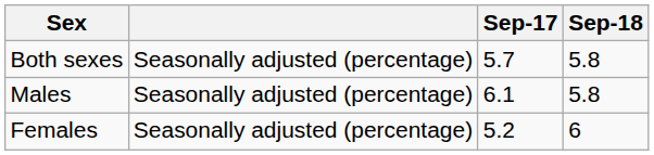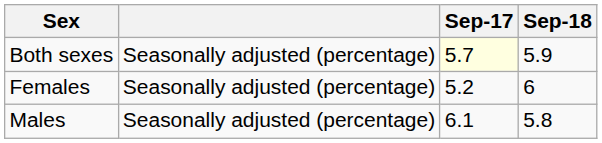 <table class="wikitable">
 <tr>
 <th>Sex</th>
 <th></th>
 <th>Sep-17</th>
 <th>Sep-18</th>
 </tr>
 <tr>
 <td>Both sexes</td>
 <td>Seasonally adjusted (percentage)</td>
-<td>5.7</td>
-<td>5.8</td>
+<td style="background: lightyellow;">5.7</td>
+<td>5.9</td>
+</tr>
+<tr>
+<td>Females</td>
+<td>Seasonally adjusted (percentage)</td>
+<td>5.2</td>
+<td>6</td>
 </tr>
 <tr>
 <td>Males</td>
 <td>Seasonally adjusted (percentage)</td>
 <td>6.1</td>
 <td>5.8</td>
 </tr>
-<tr>
-<td>Females</td>
-<td>Seasonally adjusted (percentage)</td>
-<td>5.2</td>
-<td>6</td>
-</tr>
 </table>
